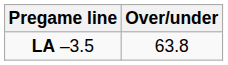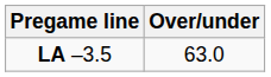 <table class="wikitable">
 <tr align="center">
 <th style=>Pregame line</th>
 <th style=>Over/under</th>
 </tr>
 <tr align="center">
 <td><strong>LA</strong> –3.5</td>
-<td>63.8</td>
+<td>63.0</td>
 </tr>
 </table>
